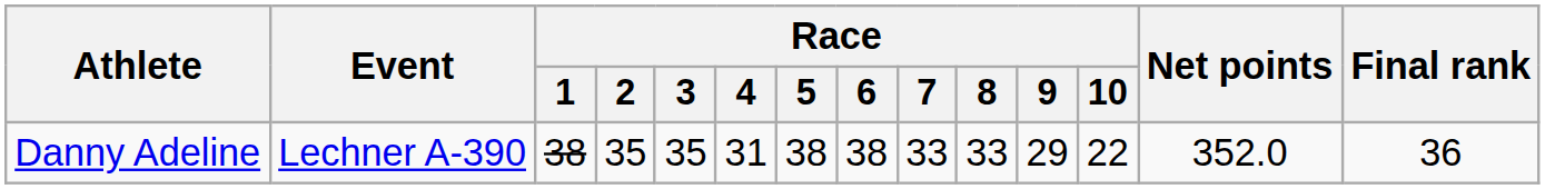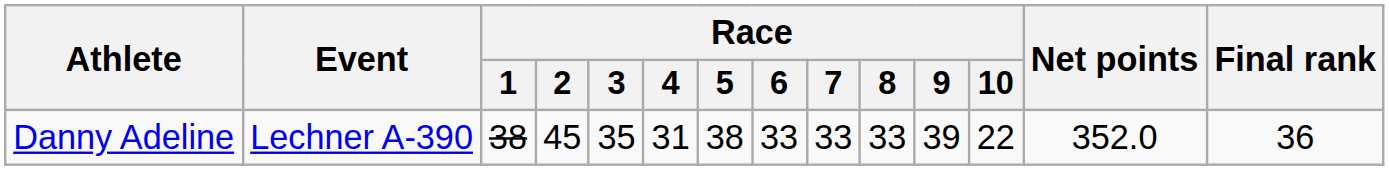 <table class="wikitable" style="font-size:90%">
 <tr>
 <th rowspan="2">Athlete</th>
 <th rowspan="2">Event</th>
 <th colspan=10>Race</th>
 <th rowspan=2>Net points</th>
 <th rowspan=2>Final rank</th>
 </tr>
 <tr style="font-size:95%">
 <th>1</th>
 <th>2</th>
 <th>3</th>
 <th>4</th>
 <th>5</th>
 <th>6</th>
 <th>7</th>
 <th>8</th>
 <th>9</th>
 <th>10</th>
 </tr>
 <tr align=center>
 <td align=left><a href='#'>Danny Adeline</a></td>
 <td align=left><a href='#'>Lechner A-390</a></td>
 <td><s>38</s></td>
-<td>35</td>
+<td>45</td>
 <td>35</td>
 <td>31</td>
 <td>38</td>
-<td>38</td>
 <td>33</td>
 <td>33</td>
-<td>29</td>
+<td>33</td>
+<td>39</td>
 <td>22</td>
 <td>352.0</td>
 <td>36</td>
 </tr>
 </table>
